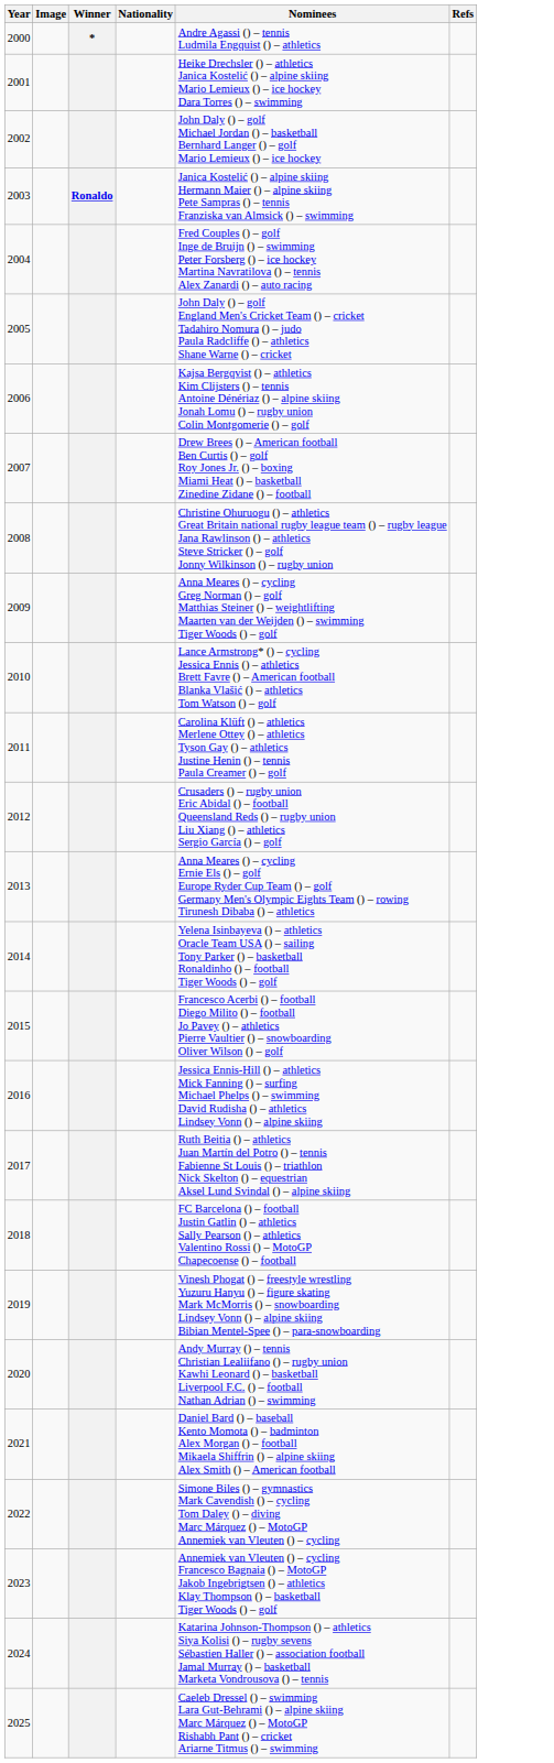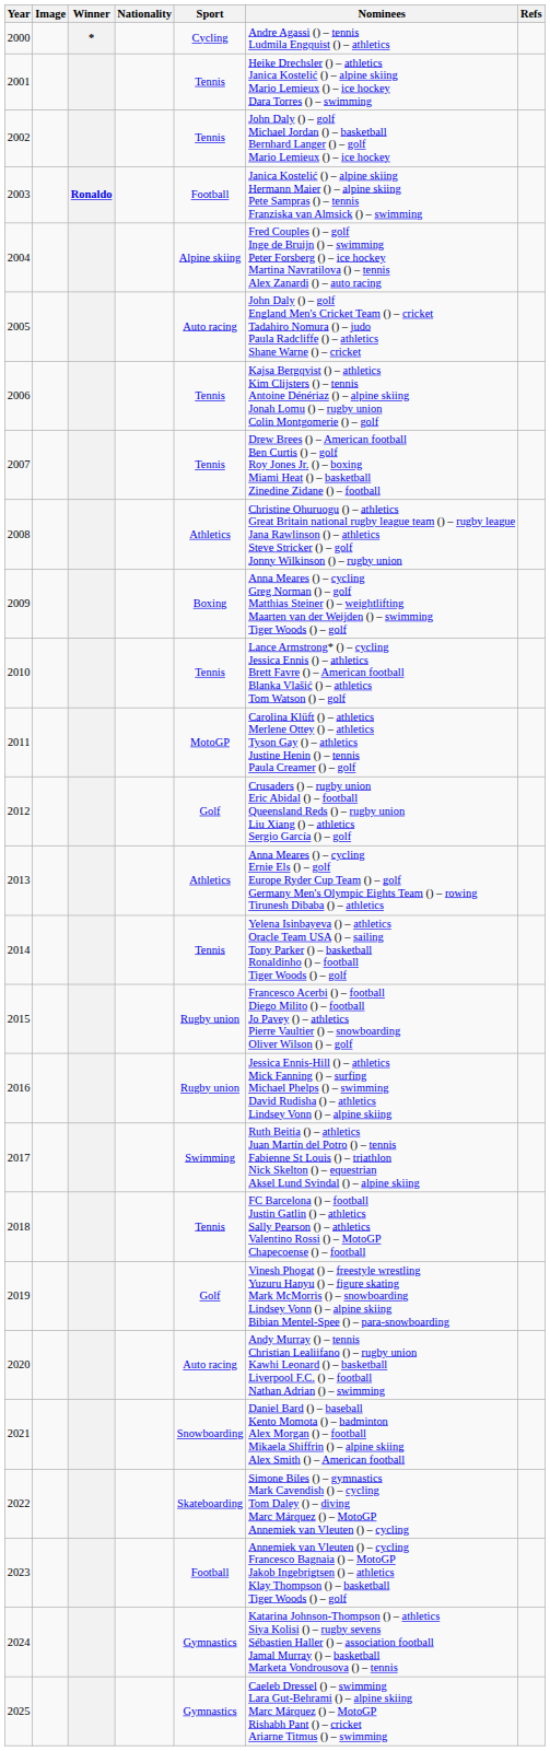 <table class="sortable wikitable plainrowheaders" style="text-align:center">
 <tr>
 <th scope=col>Year</th>
 <th scope=col class=unsortable>Image</th>
 <th scope=col>Winner</th>
 <th scope=col>Nationality</th>
+<th scope=col>Sport</th>
 <th scope=col class=unsortable>Nominees</th>
 <th scope=col class=unsortable>Refs</th>
 </tr>
 <tr>
 <td>2000</td>
 <td></td>
 <th scope=row>*</th>
 <td></td>
+<td><a href='#'>Cycling</a></td>
 <td align=left><a href='#'>Andre Agassi</a> () – <a href='#'>tennis</a> <br> <a href='#'>Ludmila Engquist</a> () – <a href='#'>athletics</a></td>
 <td></td>
 </tr>
 <tr>
 <td>2001</td>
 <td></td>
 <th scope=row></th>
 <td></td>
+<td><a href='#'>Tennis</a></td>
 <td align=left><a href='#'>Heike Drechsler</a> () – <a href='#'>athletics</a> <br> <a href='#'>Janica Kostelić</a> () – <a href='#'>alpine skiing</a> <br> <a href='#'>Mario Lemieux</a> () – <a href='#'>ice hockey</a> <br> <a href='#'>Dara Torres</a> () – <a href='#'>swimming</a></td>
 <td></td>
 </tr>
 <tr>
 <td>2002</td>
 <td></td>
 <th scope=row></th>
 <td></td>
+<td><a href='#'>Tennis</a></td>
 <td align=left><a href='#'>John Daly</a> () – <a href='#'>golf</a> <br> <a href='#'>Michael Jordan</a> () – <a href='#'>basketball</a> <br> <a href='#'>Bernhard Langer</a> () – <a href='#'>golf</a> <br> <a href='#'>Mario Lemieux</a> () – <a href='#'>ice hockey</a></td>
 <td></td>
 </tr>
 <tr>
 <td>2003</td>
 <td></td>
 <th scope=row><a href='#'>Ronaldo</a></th>
 <td></td>
+<td><a href='#'>Football</a></td>
 <td align=left><a href='#'>Janica Kostelić</a> () – <a href='#'>alpine skiing</a> <br> <a href='#'>Hermann Maier</a> () – <a href='#'>alpine skiing</a> <br> <a href='#'>Pete Sampras</a> () – <a href='#'>tennis</a> <br> <a href='#'>Franziska van Almsick</a> () – <a href='#'>swimming</a></td>
 <td></td>
 </tr>
 <tr>
 <td>2004</td>
 <td></td>
 <th scope=row></th>
 <td></td>
+<td><a href='#'>Alpine skiing</a></td>
 <td align=left><a href='#'>Fred Couples</a> () – <a href='#'>golf</a> <br> <a href='#'>Inge de Bruijn</a> () – <a href='#'>swimming</a> <br> <a href='#'>Peter Forsberg</a> () – <a href='#'>ice hockey</a> <br> <a href='#'>Martina Navratilova</a> () – <a href='#'>tennis</a> <br> <a href='#'>Alex Zanardi</a> () – <a href='#'>auto racing</a></td>
 <td></td>
 </tr>
 <tr>
 <td>2005</td>
 <td></td>
 <th scope=row></th>
 <td></td>
+<td><a href='#'>Auto racing</a></td>
 <td align=left><a href='#'>John Daly</a> () – <a href='#'>golf</a> <br> <a href='#'>England Men's Cricket Team</a> () – <a href='#'>cricket</a> <br> <a href='#'>Tadahiro Nomura</a> () – <a href='#'>judo</a> <br> <a href='#'>Paula Radcliffe</a> () – <a href='#'>athletics</a> <br> <a href='#'>Shane Warne</a> () – <a href='#'>cricket</a></td>
 <td></td>
 </tr>
 <tr>
 <td>2006</td>
 <td></td>
 <th scope=row></th>
 <td></td>
+<td><a href='#'>Tennis</a></td>
 <td align=left><a href='#'>Kajsa Bergqvist</a> () – <a href='#'>athletics</a> <br> <a href='#'>Kim Clijsters</a> () – <a href='#'>tennis</a> <br> <a href='#'>Antoine Dénériaz</a> () – <a href='#'>alpine skiing</a> <br> <a href='#'>Jonah Lomu</a> () – <a href='#'>rugby union</a> <br> <a href='#'>Colin Montgomerie</a> () – <a href='#'>golf</a></td>
 <td></td>
 </tr>
 <tr>
 <td>2007</td>
 <td></td>
 <th scope=row></th>
 <td></td>
+<td><a href='#'>Tennis</a></td>
 <td align=left><a href='#'>Drew Brees</a> () – <a href='#'>American football</a> <br> <a href='#'>Ben Curtis</a> () – <a href='#'>golf</a> <br> <a href='#'>Roy Jones Jr.</a> () – <a href='#'>boxing</a> <br> <a href='#'>Miami Heat</a> () – <a href='#'>basketball</a> <br> <a href='#'>Zinedine Zidane</a> () – <a href='#'>football</a></td>
 <td></td>
 </tr>
 <tr>
 <td>2008</td>
 <td></td>
 <th scope=row></th>
 <td></td>
+<td><a href='#'>Athletics</a></td>
 <td align=left><a href='#'>Christine Ohuruogu</a> () – <a href='#'>athletics</a> <br> <a href='#'>Great Britain national rugby league team</a> () – <a href='#'>rugby league</a> <br> <a href='#'>Jana Rawlinson</a> () – <a href='#'>athletics</a> <br> <a href='#'>Steve Stricker</a> () – <a href='#'>golf</a> <br> <a href='#'>Jonny Wilkinson</a> () – <a href='#'>rugby union</a></td>
 <td></td>
 </tr>
 <tr>
 <td>2009</td>
 <td></td>
 <th scope=row></th>
 <td></td>
+<td><a href='#'>Boxing</a></td>
 <td align=left><a href='#'>Anna Meares</a> () – <a href='#'>cycling</a> <br> <a href='#'>Greg Norman</a> () – <a href='#'>golf</a> <br> <a href='#'>Matthias Steiner</a> () – <a href='#'>weightlifting</a> <br> <a href='#'>Maarten van der Weijden</a> () – <a href='#'>swimming</a> <br> <a href='#'>Tiger Woods</a> () – <a href='#'>golf</a></td>
 <td></td>
 </tr>
 <tr>
 <td>2010</td>
 <td></td>
 <th scope=row></th>
 <td></td>
+<td><a href='#'>Tennis</a></td>
 <td align=left><a href='#'>Lance Armstrong</a>* () – <a href='#'>cycling</a> <br> <a href='#'>Jessica Ennis</a> () – <a href='#'>athletics</a> <br> <a href='#'>Brett Favre</a> () – <a href='#'>American football</a> <br> <a href='#'>Blanka Vlašić</a> () – <a href='#'>athletics</a> <br> <a href='#'>Tom Watson</a> () – <a href='#'>golf</a></td>
 <td></td>
 </tr>
 <tr>
 <td>2011</td>
 <td></td>
 <th scope=row></th>
 <td></td>
+<td><a href='#'>MotoGP</a></td>
 <td align=left><a href='#'>Carolina Klüft</a> () – <a href='#'>athletics</a> <br> <a href='#'>Merlene Ottey</a> () – <a href='#'>athletics</a> <br> <a href='#'>Tyson Gay</a> () – <a href='#'>athletics</a> <br> <a href='#'>Justine Henin</a> () – <a href='#'>tennis</a> <br> <a href='#'>Paula Creamer</a> () – <a href='#'>golf</a></td>
 <td></td>
 </tr>
 <tr>
 <td>2012</td>
 <td></td>
 <th scope=row></th>
 <td></td>
+<td><a href='#'>Golf</a></td>
 <td align=left><a href='#'>Crusaders</a> () – <a href='#'>rugby union</a> <br> <a href='#'>Eric Abidal</a> () – <a href='#'>football</a> <br> <a href='#'>Queensland Reds</a> () – <a href='#'>rugby union</a> <br> <a href='#'>Liu Xiang</a> () – <a href='#'>athletics</a> <br> <a href='#'>Sergio García</a> () – <a href='#'>golf</a></td>
 <td></td>
 </tr>
 <tr>
 <td>2013</td>
 <td></td>
 <th scope=row></th>
 <td></td>
+<td><a href='#'>Athletics</a></td>
 <td align=left><a href='#'>Anna Meares</a> () – <a href='#'>cycling</a> <br> <a href='#'>Ernie Els</a> () – <a href='#'>golf</a> <br> <a href='#'>Europe Ryder Cup Team</a> () – <a href='#'>golf</a> <br> <a href='#'>Germany Men's Olympic Eights Team</a> () – <a href='#'>rowing</a> <br> <a href='#'>Tirunesh Dibaba</a> () – <a href='#'>athletics</a></td>
 <td></td>
 </tr>
 <tr>
 <td>2014</td>
 <td></td>
 <th scope=row></th>
 <td></td>
+<td><a href='#'>Tennis</a></td>
 <td align=left><a href='#'>Yelena Isinbayeva</a> () – <a href='#'>athletics</a> <br> <a href='#'>Oracle Team USA</a> () – <a href='#'>sailing</a> <br> <a href='#'>Tony Parker</a> () – <a href='#'>basketball</a> <br> <a href='#'>Ronaldinho</a> () – <a href='#'>football</a> <br> <a href='#'>Tiger Woods</a> () – <a href='#'>golf</a></td>
 <td></td>
 </tr>
 <tr>
 <td>2015</td>
 <td></td>
 <th scope=row></th>
 <td></td>
+<td><a href='#'>Rugby union</a></td>
 <td align=left><a href='#'>Francesco Acerbi</a> () – <a href='#'>football</a> <br> <a href='#'>Diego Milito</a> () – <a href='#'>football</a> <br> <a href='#'>Jo Pavey</a> () – <a href='#'>athletics</a> <br> <a href='#'>Pierre Vaultier</a> () – <a href='#'>snowboarding</a> <br> <a href='#'>Oliver Wilson</a> () – <a href='#'>golf</a></td>
 <td></td>
 </tr>
 <tr>
 <td>2016</td>
 <td></td>
 <th scope=row></th>
 <td></td>
+<td><a href='#'>Rugby union</a></td>
 <td align=left><a href='#'>Jessica Ennis-Hill</a> () – <a href='#'>athletics</a> <br> <a href='#'>Mick Fanning</a> () – <a href='#'>surfing</a> <br> <a href='#'>Michael Phelps</a> () – <a href='#'>swimming</a> <br> <a href='#'>David Rudisha</a> () – <a href='#'>athletics</a> <br> <a href='#'>Lindsey Vonn</a> () – <a href='#'>alpine skiing</a></td>
 <td></td>
 </tr>
 <tr>
 <td>2017</td>
 <td></td>
 <th scope=row></th>
 <td></td>
+<td><a href='#'>Swimming</a></td>
 <td align=left><a href='#'>Ruth Beitia</a> () – <a href='#'>athletics</a> <br> <a href='#'>Juan Martín del Potro</a> () – <a href='#'>tennis</a> <br> <a href='#'>Fabienne St Louis</a> () – <a href='#'>triathlon</a> <br> <a href='#'>Nick Skelton</a> () – <a href='#'>equestrian</a> <br> <a href='#'>Aksel Lund Svindal</a> () – <a href='#'>alpine skiing</a></td>
 <td></td>
 </tr>
 <tr>
 <td>2018</td>
 <td></td>
 <th scope=row></th>
 <td></td>
+<td><a href='#'>Tennis</a></td>
 <td align=left><a href='#'>FC Barcelona</a> () – <a href='#'>football</a> <br> <a href='#'>Justin Gatlin</a> () – <a href='#'>athletics</a> <br> <a href='#'>Sally Pearson</a> () – <a href='#'>athletics</a> <br> <a href='#'>Valentino Rossi</a> () – <a href='#'>MotoGP</a> <br> <a href='#'>Chapecoense</a> () – <a href='#'>football</a></td>
 <td></td>
 </tr>
 <tr>
 <td>2019</td>
 <td></td>
 <th scope=row></th>
 <td></td>
+<td><a href='#'>Golf</a></td>
 <td align=left><a href='#'>Vinesh Phogat</a> () – <a href='#'>freestyle wrestling</a> <br>  <a href='#'>Yuzuru Hanyu</a> () – <a href='#'>figure skating</a> <br> <a href='#'>Mark McMorris</a> () – <a href='#'>snowboarding</a> <br> <a href='#'>Lindsey Vonn</a> () – <a href='#'>alpine skiing</a> <br> <a href='#'>Bibian Mentel-Spee</a> () – <a href='#'>para-snowboarding</a></td>
 <td></td>
 </tr>
 <tr>
 <td>2020</td>
 <td></td>
 <th ! scope=row></th>
 <td></td>
+<td><a href='#'>Auto racing</a></td>
 <td align=left><a href='#'>Andy Murray</a> () – <a href='#'>tennis</a> <br> <a href='#'>Christian Lealiifano</a> () – <a href='#'>rugby union</a> <br> <a href='#'>Kawhi Leonard</a> () – <a href='#'>basketball</a> <br> <a href='#'>Liverpool F.C.</a> () – <a href='#'>football</a> <br> <a href='#'>Nathan Adrian</a> () – <a href='#'>swimming</a></td>
 <td></td>
 </tr>
 <tr>
 <td>2021</td>
 <td></td>
 <th scope=row></th>
 <td></td>
+<td><a href='#'>Snowboarding</a></td>
 <td align=left><a href='#'>Daniel Bard</a> () – <a href='#'>baseball</a> <br> <a href='#'>Kento Momota</a> () – <a href='#'>badminton</a> <br> <a href='#'>Alex Morgan</a> () – <a href='#'>football</a> <br> <a href='#'>Mikaela Shiffrin</a> () – <a href='#'>alpine skiing</a> <br> <a href='#'>Alex Smith</a> () – <a href='#'>American football</a></td>
 <td></td>
 </tr>
 <tr>
 <td>2022</td>
 <td></td>
 <th ! scope=row></th>
 <td></td>
+<td><a href='#'>Skateboarding</a></td>
 <td align=left><a href='#'>Simone Biles</a> () – <a href='#'>gymnastics</a> <br> <a href='#'>Mark Cavendish</a> () – <a href='#'>cycling</a> <br> <a href='#'>Tom Daley</a> () – <a href='#'>diving</a> <br> <a href='#'>Marc Márquez</a> () – <a href='#'>MotoGP</a> <br> <a href='#'>Annemiek van Vleuten</a> () – <a href='#'>cycling</a></td>
 <td></td>
 </tr>
 <tr>
 <td>2023</td>
 <td></td>
 <th ! scope=row></th>
 <td></td>
+<td><a href='#'>Football</a></td>
 <td align=left><a href='#'>Annemiek van Vleuten</a> () – <a href='#'>cycling</a> <br> <a href='#'>Francesco Bagnaia</a> () – <a href='#'>MotoGP</a> <br> <a href='#'>Jakob Ingebrigtsen</a> () – <a href='#'>athletics</a> <br> <a href='#'>Klay Thompson</a> () – <a href='#'>basketball</a> <br> <a href='#'>Tiger Woods</a> () – <a href='#'>golf</a></td>
 <td></td>
 </tr>
 <tr>
 <td>2024</td>
 <td></td>
 <th ! scope=row></th>
 <td></td>
+<td><a href='#'>Gymnastics</a></td>
 <td align=left><a href='#'>Katarina Johnson-Thompson</a> () – <a href='#'>athletics</a> <br> <a href='#'>Siya Kolisi</a> () – <a href='#'>rugby sevens</a> <br> <a href='#'>Sébastien Haller</a> () – <a href='#'>association football</a> <br> <a href='#'>Jamal Murray</a> () – <a href='#'>basketball</a> <br> <a href='#'>Marketa Vondrousova</a> () – <a href='#'>tennis</a></td>
 <td></td>
 </tr>
 <tr>
 <td>2025</td>
 <td></td>
 <th scope=row></th>
 <td></td>
+<td><a href='#'>Gymnastics</a></td>
 <td align=left><a href='#'>Caeleb Dressel</a> () – <a href='#'>swimming</a> <br> <a href='#'>Lara Gut-Behrami</a> () – <a href='#'>alpine skiing</a> <br> <a href='#'>Marc Márquez</a> () – <a href='#'>MotoGP</a> <br> <a href='#'>Rishabh Pant</a> () – <a href='#'>cricket</a> <br> <a href='#'>Ariarne Titmus</a> () – <a href='#'>swimming</a></td>
 <td></td>
 </tr>
 </table>
